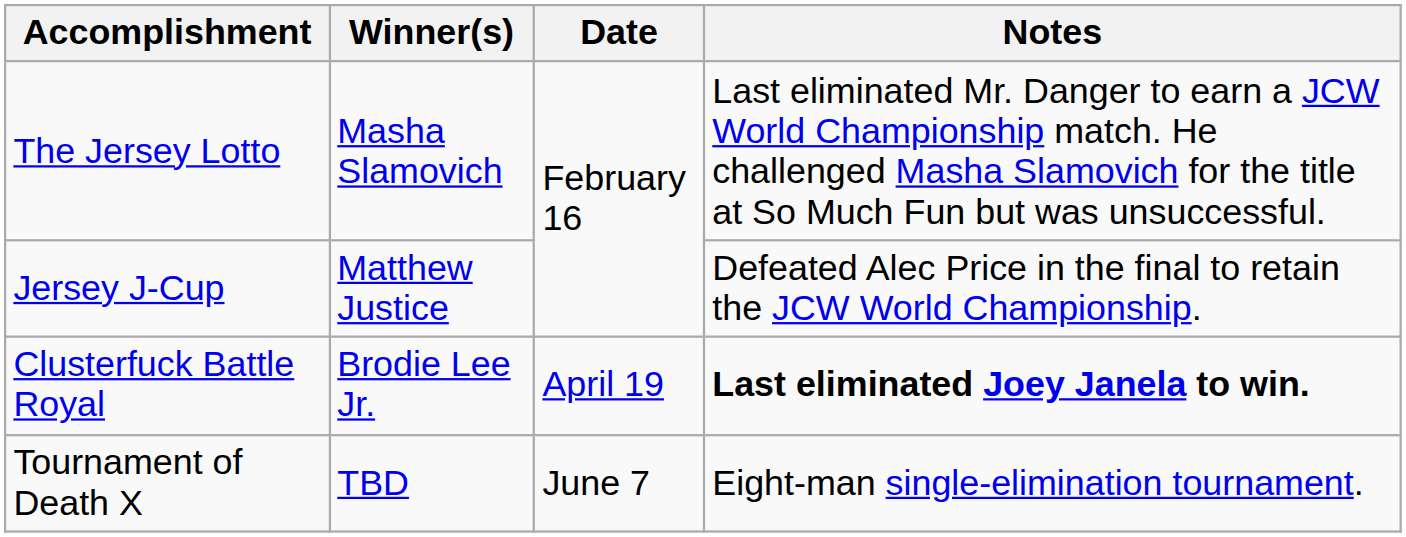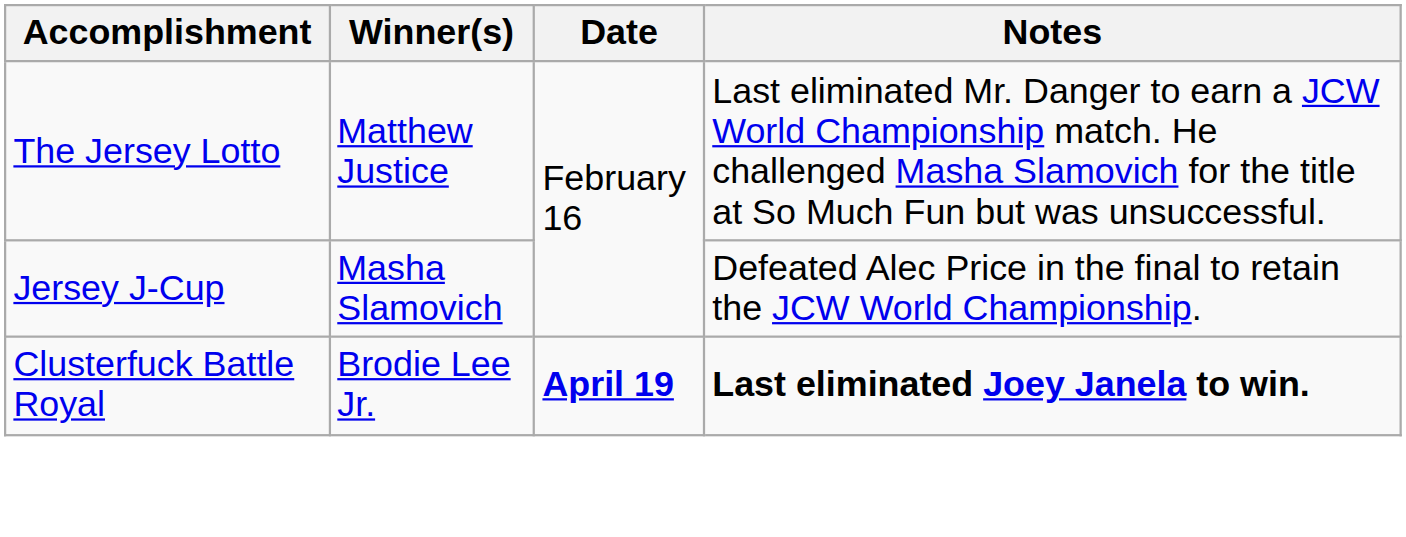 <table class="wikitable" style="width:100%;">
 <tr>
 <th>Accomplishment</th>
 <th>Winner(s)</th>
 <th>Date</th>
 <th>Notes</th>
 </tr>
 <tr>
 <td><a href='#'>The Jersey Lotto</a></td>
-<td><a href='#'>Masha Slamovich</a></td>
+<td><a href='#'>Matthew Justice</a></td>
 <td rowspan=2>February 16</td>
 <td>Last eliminated Mr. Danger to earn a <a href='#'>JCW World Championship</a> match. He challenged <a href='#'>Masha Slamovich</a> for the title at So Much Fun but was unsuccessful.</td>
 </tr>
 <tr>
 <td><a href='#'>Jersey J-Cup</a></td>
-<td><a href='#'>Matthew Justice</a></td>
+<td><a href='#'>Masha Slamovich</a></td>
 <td>Defeated Alec Price in the final to retain the <a href='#'>JCW World Championship</a>.</td>
 </tr>
 <tr>
 <td><a href='#'>Clusterfuck Battle Royal</a></td>
 <td><a href='#'>Brodie Lee Jr.</a></td>
-<td><a href='#'>April 19</a></td>
+<td><strong><a href='#'>April 19</a></strong></td>
 <td><strong>Last eliminated <a href='#'>Joey Janela</a> to win.</strong></td>
 </tr>
-<tr>
-<td>Tournament of Death X</td>
-<td><a href='#'>TBD</a></td>
-<td>June 7</td>
-<td>Eight-man <a href='#'>single-elimination tournament</a>.</td>
-</tr>
 </table>
